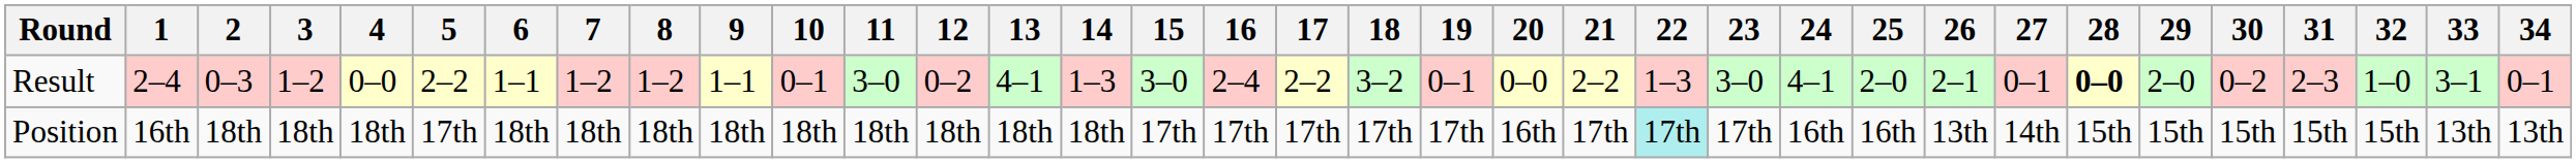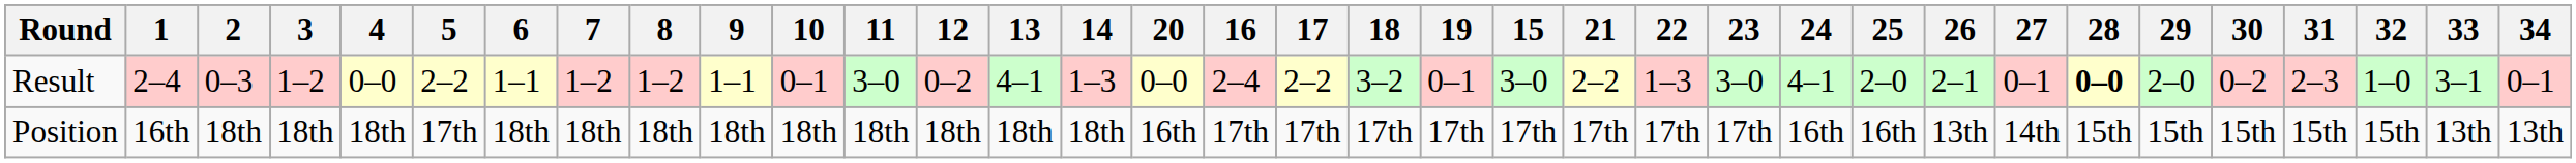 <table class="wikitable">
 <tr>
 <th>Round</th>
 <th>1</th>
 <th>2</th>
 <th>3</th>
 <th>4</th>
 <th>5</th>
 <th>6</th>
 <th>7</th>
 <th>8</th>
 <th>9</th>
 <th>10</th>
 <th>11</th>
 <th>12</th>
 <th>13</th>
 <th>14</th>
-<th>15</th>
+<th>20</th>
 <th>16</th>
 <th>17</th>
 <th>18</th>
 <th>19</th>
-<th>20</th>
+<th>15</th>
 <th>21</th>
 <th>22</th>
 <th>23</th>
 <th>24</th>
 <th>25</th>
 <th>26</th>
 <th>27</th>
 <th>28</th>
 <th>29</th>
 <th>30</th>
 <th>31</th>
 <th>32</th>
 <th>33</th>
 <th>34</th>
 </tr>
 <tr>
 <td>Result</td>
 <td bgcolor="#FFCCCC">2–4</td>
 <td bgcolor="#FFCCCC">0–3</td>
 <td bgcolor="#FFCCCC">1–2</td>
 <td bgcolor="#FFFFCC">0–0</td>
 <td bgcolor="#FFFFCC">2–2</td>
 <td bgcolor="#FFFFCC">1–1</td>
 <td bgcolor="#FFCCCC">1–2</td>
 <td bgcolor="#FFCCCC">1–2</td>
 <td bgcolor="#FFFFCC">1–1</td>
 <td bgcolor="#FFCCCC">0–1</td>
 <td bgcolor="#CCFFCC">3–0</td>
 <td bgcolor="#FFCCCC">0–2</td>
 <td bgcolor="#CCFFCC">4–1</td>
 <td bgcolor="#FFCCCC">1–3</td>
-<td bgcolor="#CCFFCC">3–0</td>
+<td bgcolor="#FFFFCC">0–0</td>
 <td bgcolor="#FFCCCC">2–4</td>
 <td bgcolor="#FFFFCC">2–2</td>
 <td bgcolor="#CCFFCC">3–2</td>
 <td bgcolor="#FFCCCC">0–1</td>
-<td bgcolor="#FFFFCC">0–0</td>
+<td bgcolor="#CCFFCC">3–0</td>
 <td bgcolor="#FFFFCC">2–2</td>
 <td bgcolor="#FFCCCC">1–3</td>
 <td bgcolor="#CCFFCC">3–0</td>
 <td bgcolor="#CCFFCC">4–1</td>
 <td bgcolor="#CCFFCC">2–0</td>
 <td bgcolor="#CCFFCC">2–1</td>
 <td bgcolor="#FFCCCC">0–1</td>
 <td bgcolor="#FFFFCC"><strong>0–0</strong></td>
 <td bgcolor="#CCFFCC">2–0</td>
 <td bgcolor="#FFCCCC">0–2</td>
 <td bgcolor="#FFCCCC">2–3</td>
 <td bgcolor="#CCFFCC">1–0</td>
 <td bgcolor="#CCFFCC">3–1</td>
 <td bgcolor="#FFCCCC">0–1</td>
 </tr>
 <tr>
 <td>Position</td>
 <td>16th</td>
 <td>18th</td>
 <td>18th</td>
 <td>18th</td>
 <td>17th</td>
 <td>18th</td>
 <td>18th</td>
 <td>18th</td>
 <td>18th</td>
 <td>18th</td>
 <td>18th</td>
 <td>18th</td>
 <td>18th</td>
 <td>18th</td>
+<td>16th</td>
 <td>17th</td>
 <td>17th</td>
 <td>17th</td>
 <td>17th</td>
 <td>17th</td>
-<td>16th</td>
 <td>17th</td>
-<td style="background: paleturquoise;">17th</td>
+<td>17th</td>
 <td>17th</td>
 <td>16th</td>
 <td>16th</td>
 <td>13th</td>
 <td>14th</td>
 <td>15th</td>
 <td>15th</td>
 <td>15th</td>
 <td>15th</td>
 <td>15th</td>
 <td>13th</td>
 <td>13th</td>
 </tr>
 </table>
